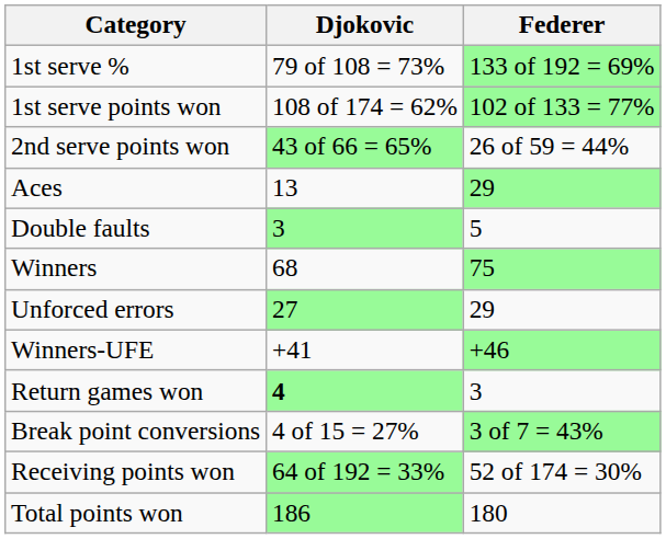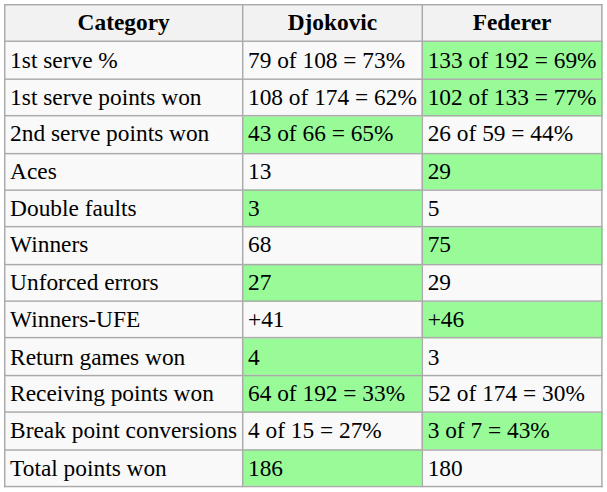 <table class="wikitable">
 <tr>
 <th>Category</th>
 <th>Djokovic</th>
 <th>Federer</th>
 </tr>
 <tr>
 <td>1st serve %</td>
 <td>79 of 108 = 73%</td>
 <td bgcolor=98FB98>133 of 192 = 69%</td>
 </tr>
 <tr>
 <td>1st serve points won</td>
 <td>108 of 174 = 62%</td>
 <td bgcolor=98FB98>102 of 133 = 77%</td>
 </tr>
 <tr>
 <td>2nd serve points won</td>
 <td bgcolor=98FB98>43 of 66 = 65%</td>
 <td>26 of 59 = 44%</td>
 </tr>
 <tr>
 <td>Aces</td>
 <td>13</td>
 <td bgcolor=98FB98>29</td>
 </tr>
 <tr>
 <td>Double faults</td>
 <td bgcolor=98FB98>3</td>
 <td>5</td>
 </tr>
 <tr>
 <td>Winners</td>
 <td>68</td>
 <td bgcolor=98FB98>75</td>
 </tr>
 <tr>
 <td>Unforced errors</td>
 <td bgcolor=98FB98>27</td>
 <td>29</td>
 </tr>
 <tr>
 <td>Winners-UFE</td>
 <td>+41</td>
 <td bgcolor=98FB98>+46</td>
 </tr>
 <tr>
 <td>Return games won</td>
-<td bgcolor=98FB98><strong>4</strong></td>
+<td bgcolor=98FB98>4</td>
 <td>3</td>
+</tr>
+<tr>
+<td>Receiving points won</td>
+<td bgcolor=98FB98>64 of 192 = 33%</td>
+<td>52 of 174 = 30%</td>
 </tr>
 <tr>
 <td>Break point conversions</td>
 <td>4 of 15 = 27%</td>
 <td bgcolor=98FB98>3 of 7 = 43%</td>
 </tr>
 <tr>
-<td>Receiving points won</td>
-<td bgcolor=98FB98>64 of 192 = 33%</td>
-<td>52 of 174 = 30%</td>
-</tr>
-<tr>
 <td>Total points won</td>
 <td bgcolor=98FB98>186</td>
 <td>180</td>
 </tr>
 </table>
